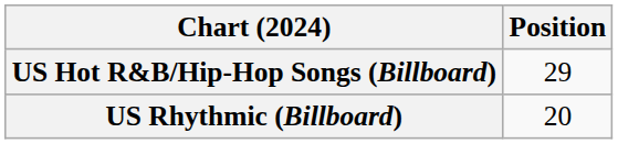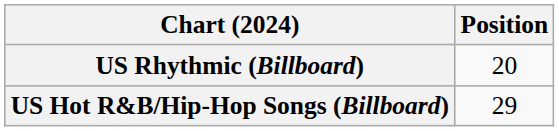 <table class="wikitable sortable plainrowheaders" style="text-align:center">
 <tr>
 <th scope="col">Chart (2024)</th>
 <th scope="col">Position</th>
 </tr>
 <tr>
+<th scope="row">US Rhythmic (<em>Billboard</em>)</th>
+<td>20</td>
+</tr>
+<tr>
 <th scope="row">US Hot R&B/Hip-Hop Songs (<em>Billboard</em>)</th>
 <td>29</td>
 </tr>
-<tr>
-<th scope="row">US Rhythmic (<em>Billboard</em>)</th>
-<td>20</td>
-</tr>
 </table>
